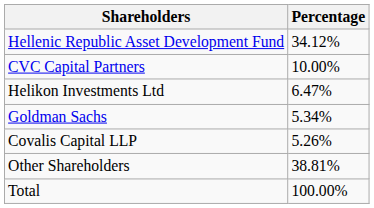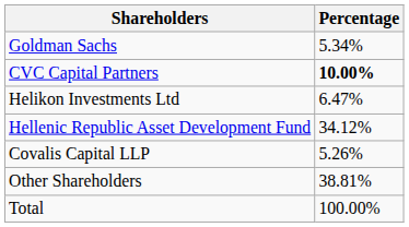 <table class="wikitable sortable">
 <tr>
 <th>Shareholders</th>
 <th>Percentage</th>
 </tr>
 <tr>
-<td><a href='#'>Hellenic Republic Asset Development Fund</a></td>
-<td>34.12%</td>
+<td><a href='#'>Goldman Sachs</a></td>
+<td>5.34%</td>
 </tr>
 <tr>
 <td><a href='#'>CVC Capital Partners</a></td>
-<td>10.00%</td>
+<td><strong>10.00%</strong></td>
 </tr>
 <tr>
 <td>Helikon Investments Ltd</td>
 <td>6.47%</td>
 </tr>
 <tr>
-<td><a href='#'>Goldman Sachs</a></td>
-<td>5.34%</td>
+<td><a href='#'>Hellenic Republic Asset Development Fund</a></td>
+<td>34.12%</td>
 </tr>
 <tr>
 <td>Covalis Capital LLP</td>
 <td>5.26%</td>
 </tr>
 <tr>
 <td>Other Shareholders</td>
 <td>38.81%</td>
 </tr>
 <tr>
 <td>Total</td>
 <td>100.00%</td>
 </tr>
 </table>
